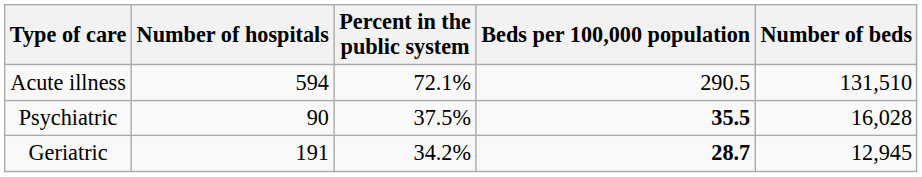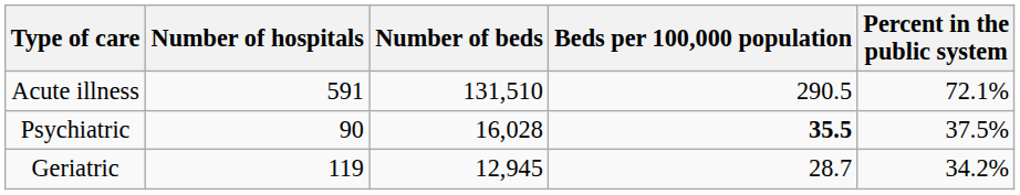 <table class="wikitable sortable" align="center" style="text-align:center;">
 <tr>
 <th>Type of care</th>
 <th>Number of hospitals</th>
+<th>Number of beds</th>
+<th>Beds per 100,000 population</th>
 <th>Percent in the<br>public system</th>
-<th>Beds per 100,000 population</th>
-<th>Number of beds</th>
 </tr>
 <tr>
 <td>Acute illness</td>
-<td align="right">594</td>
+<td align="right">591</td>
+<td align="right">131,510</td>
+<td align="right">290.5</td>
 <td align="right">72.1%</td>
-<td align="right">290.5</td>
-<td align="right">131,510</td>
 </tr>
 <tr>
 <td>Psychiatric</td>
 <td align="right">90</td>
+<td align="right">16,028</td>
+<td align="right"><strong>35.5</strong></td>
 <td align="right">37.5%</td>
-<td align="right"><strong>35.5</strong></td>
-<td align="right">16,028</td>
 </tr>
 <tr>
 <td>Geriatric</td>
-<td align="right">191</td>
+<td align="right">119</td>
+<td align="right">12,945</td>
+<td align="right">28.7</td>
 <td align="right">34.2%</td>
-<td align="right"><strong>28.7</strong></td>
-<td align="right">12,945</td>
 </tr>
 </table>
